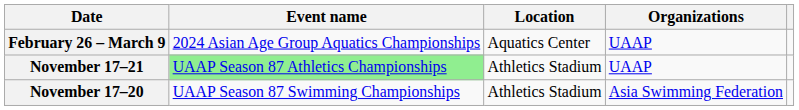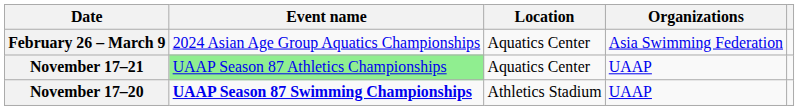 <table class="wikitable">
 <tr>
 <th>Date</th>
 <th>Event name</th>
 <th>Location</th>
 <th>Organizations</th>
 <th></th>
 </tr>
 <tr>
 <th scope="row">February 26 – March 9</th>
 <td><a href='#'>2024 Asian Age Group Aquatics Championships</a></td>
 <td>Aquatics Center</td>
-<td><a href='#'>UAAP</a></td>
+<td><a href='#'>Asia Swimming Federation</a></td>
 <td></td>
 </tr>
 <tr>
 <th scope="row">November 17–21</th>
 <td style="background: lightgreen;"><a href='#'>UAAP Season 87 Athletics Championships</a></td>
-<td>Athletics Stadium</td>
+<td>Aquatics Center</td>
 <td><a href='#'>UAAP</a></td>
 <td></td>
 </tr>
 <tr>
 <th scope="row">November 17–20</th>
-<td><a href='#'>UAAP Season 87 Swimming Championships</a></td>
+<td><strong><a href='#'>UAAP Season 87 Swimming Championships</a></strong></td>
 <td>Athletics Stadium</td>
-<td><a href='#'>Asia Swimming Federation</a></td>
+<td><a href='#'>UAAP</a></td>
 <td></td>
 </tr>
 </table>
